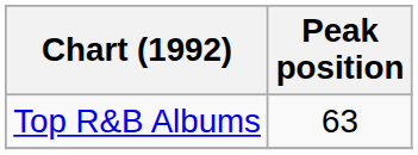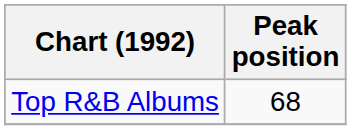 <table class="wikitable sortable">
 <tr>
 <th>Chart (1992)</th>
 <th>Peak<br>position</th>
 </tr>
 <tr>
 <td><a href='#'>Top R&B Albums</a></td>
-<td align="center">63</td>
+<td align="center">68</td>
 </tr>
 <tr>
 </tr>
 </table>
